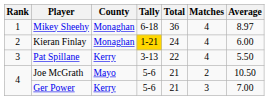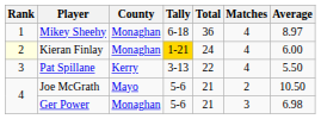 <table class="wikitable">
 <tr>
 <th>Rank</th>
 <th>Player</th>
 <th>County</th>
 <th>Tally</th>
 <th>Total</th>
 <th>Matches</th>
 <th>Average</th>
 </tr>
 <tr>
 <td rowspan=1 align=center>1</td>
 <td><a href='#'>Mikey Sheehy</a></td>
 <td><a href='#'>Monaghan</a></td>
 <td align=center>6-18</td>
 <td align=center>36</td>
 <td align=center>4</td>
 <td align=center>8.97</td>
 </tr>
 <tr>
-<td rowspan=1 align=center>2</td>
+<td rowspan=1 align=center style="background: lightyellow;">2</td>
 <td>Kieran Finlay</td>
 <td><a href='#'>Monaghan</a></td>
 <td align=center style="background: gold;">1-21</td>
 <td align=center>24</td>
 <td align=center>4</td>
 <td align=center>6.00</td>
 </tr>
 <tr>
 <td rowspan=1 align=center>3</td>
 <td><a href='#'>Pat Spillane</a></td>
 <td><a href='#'>Kerry</a></td>
 <td align=center>3-13</td>
 <td align=center>22</td>
 <td align=center>4</td>
 <td align=center>5.50</td>
 </tr>
 <tr>
 <td rowspan=2 align=center>4</td>
 <td>Joe McGrath</td>
 <td><a href='#'>Mayo</a></td>
 <td align=center>5-6</td>
 <td align=center>21</td>
 <td align=center>2</td>
 <td align=center>10.50</td>
 </tr>
 <tr>
 <td><a href='#'>Ger Power</a></td>
-<td><a href='#'>Kerry</a></td>
+<td><a href='#'>Monaghan</a></td>
 <td align=center>5-6</td>
 <td align=center>21</td>
 <td align=center>3</td>
-<td align=center>7.00</td>
+<td align=center>6.98</td>
 </tr>
 </table>
